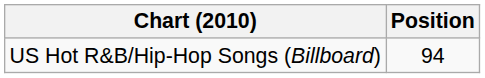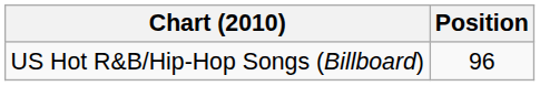 <table class="wikitable">
 <tr>
 <th>Chart (2010)</th>
 <th>Position</th>
 </tr>
 <tr>
 <td>US Hot R&B/Hip-Hop Songs (<em>Billboard</em>)</td>
-<td style="text-align:center;">94</td>
+<td style="text-align:center;">96</td>
 </tr>
 </table>
